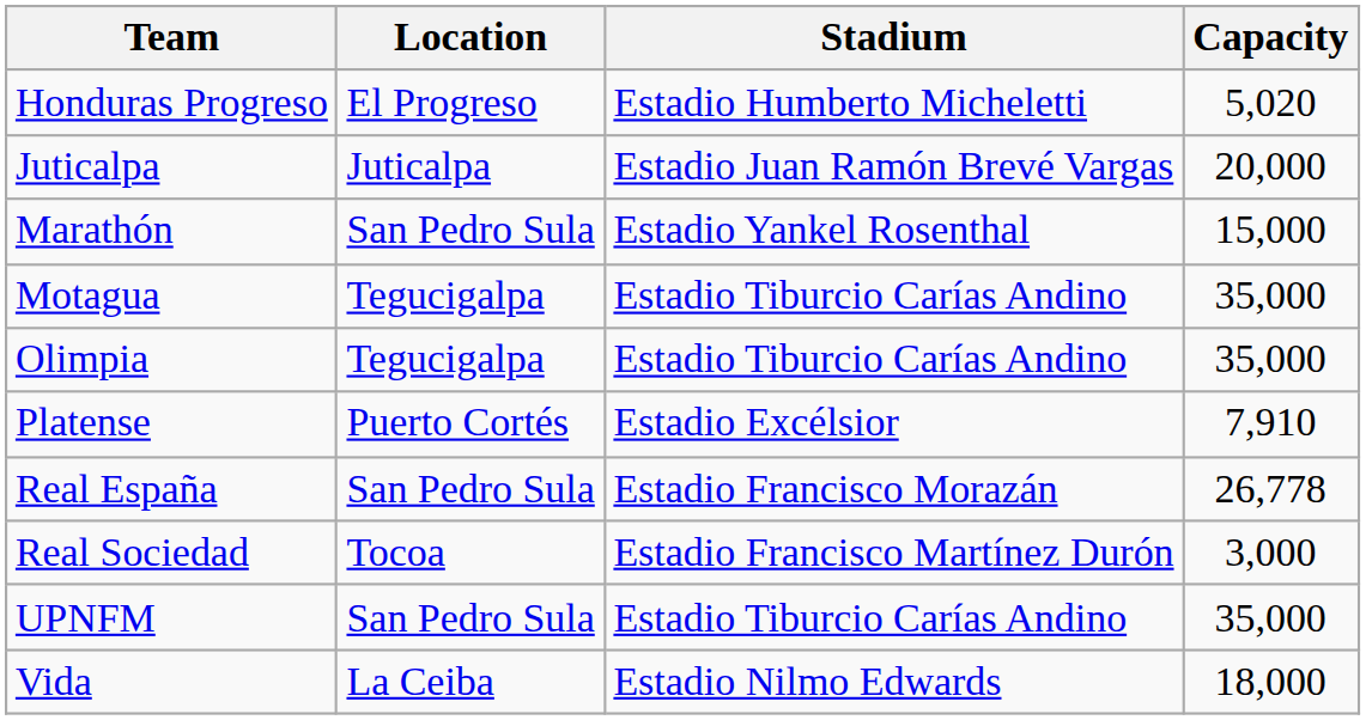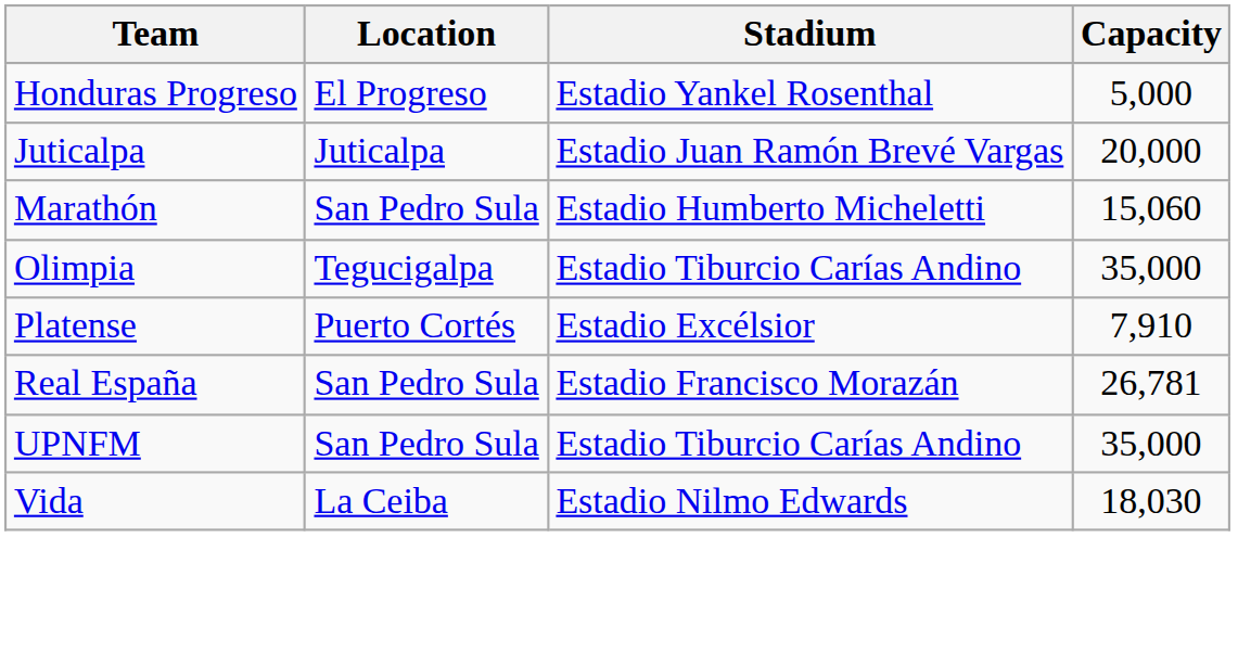 <table class="wikitable">
 <tr>
 <th>Team</th>
 <th>Location</th>
 <th>Stadium</th>
 <th>Capacity</th>
 </tr>
 <tr>
 <td><a href='#'>Honduras Progreso</a></td>
 <td><a href='#'>El Progreso</a></td>
-<td><a href='#'>Estadio Humberto Micheletti</a></td>
-<td align="center">5,020</td>
+<td><a href='#'>Estadio Yankel Rosenthal</a></td>
+<td align="center">5,000</td>
 </tr>
 <tr>
 <td><a href='#'>Juticalpa</a></td>
 <td><a href='#'>Juticalpa</a></td>
 <td><a href='#'>Estadio Juan Ramón Brevé Vargas</a></td>
 <td align="center">20,000</td>
 </tr>
 <tr>
 <td><a href='#'>Marathón</a></td>
 <td><a href='#'>San Pedro Sula</a></td>
-<td><a href='#'>Estadio Yankel Rosenthal</a></td>
-<td align="center">15,000</td>
-</tr>
-<tr>
-<td><a href='#'>Motagua</a></td>
-<td><a href='#'>Tegucigalpa</a></td>
-<td><a href='#'>Estadio Tiburcio Carías Andino</a></td>
-<td align="center">35,000</td>
+<td><a href='#'>Estadio Humberto Micheletti</a></td>
+<td align="center">15,060</td>
 </tr>
 <tr>
 <td><a href='#'>Olimpia</a></td>
 <td><a href='#'>Tegucigalpa</a></td>
 <td><a href='#'>Estadio Tiburcio Carías Andino</a></td>
 <td align="center">35,000</td>
 </tr>
 <tr>
 <td><a href='#'>Platense</a></td>
 <td><a href='#'>Puerto Cortés</a></td>
 <td><a href='#'>Estadio Excélsior</a></td>
 <td align="center">7,910</td>
 </tr>
 <tr>
 <td><a href='#'>Real España</a></td>
 <td><a href='#'>San Pedro Sula</a></td>
 <td><a href='#'>Estadio Francisco Morazán</a></td>
-<td align="center">26,778</td>
-</tr>
-<tr>
-<td><a href='#'>Real Sociedad</a></td>
-<td><a href='#'>Tocoa</a></td>
-<td><a href='#'>Estadio Francisco Martínez Durón</a></td>
-<td align="center">3,000</td>
+<td align="center">26,781</td>
 </tr>
 <tr>
 <td><a href='#'>UPNFM</a></td>
 <td><a href='#'>San Pedro Sula</a></td>
 <td><a href='#'>Estadio Tiburcio Carías Andino</a></td>
 <td align="center">35,000</td>
 </tr>
 <tr>
 <td><a href='#'>Vida</a></td>
 <td><a href='#'>La Ceiba</a></td>
 <td><a href='#'>Estadio Nilmo Edwards</a></td>
-<td align="center">18,000</td>
+<td align="center">18,030</td>
 </tr>
 </table>
